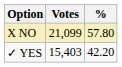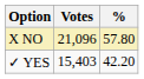 <table class="wikitable">
 <tr>
 <th>Option</th>
 <th>Votes</th>
 <th>%</th>
 </tr>
 <tr>
 <td style=background:#f8f1bd>X NO</td>
-<td style=background:#f8f1bd>21,099</td>
+<td style=background:#f8f1bd>21,096</td>
 <td style=background:#f8f1bd>57.80</td>
 </tr>
 <tr>
 <td>✓ YES</td>
 <td>15,403</td>
 <td>42.20</td>
 </tr>
 </table>
